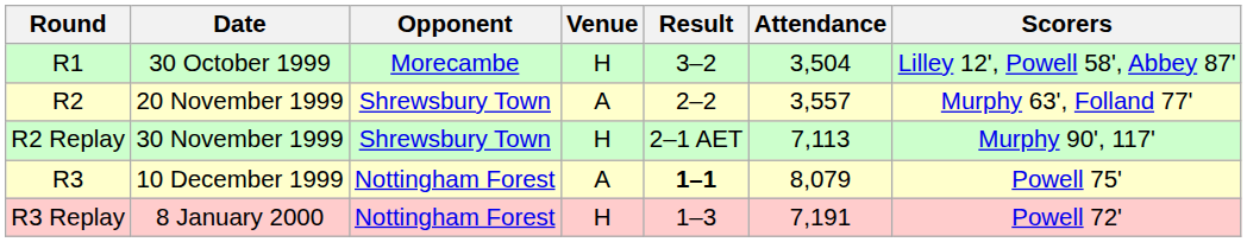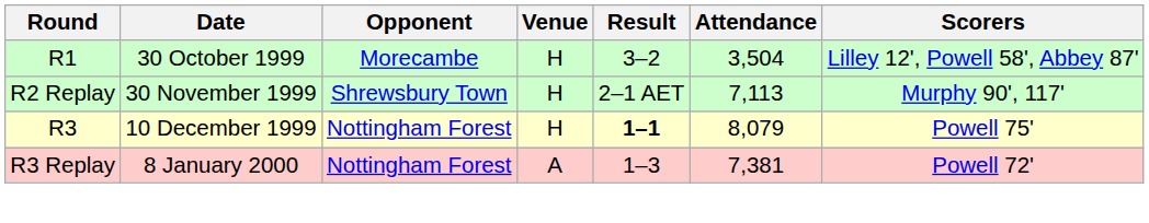 <table class= "wikitable " style="font-size:100%; text-align:center">
 <tr>
 <th>Round</th>
 <th>Date</th>
 <th>Opponent</th>
 <th>Venue</th>
 <th>Result</th>
 <th>Attendance</th>
 <th>Scorers</th>
 </tr>
 <tr style="background: #CCFFCC;">
 <td>R1</td>
 <td>30 October 1999</td>
 <td><a href='#'>Morecambe</a></td>
 <td>H</td>
 <td>3–2</td>
 <td>3,504</td>
 <td><a href='#'>Lilley</a> 12', <a href='#'>Powell</a> 58', <a href='#'>Abbey</a> 87'</td>
 </tr>
-<tr style="background: #FFFFCC;">
-<td>R2</td>
-<td>20 November 1999</td>
-<td><a href='#'>Shrewsbury Town</a></td>
-<td>A</td>
-<td>2–2</td>
-<td>3,557</td>
-<td><a href='#'>Murphy</a> 63', <a href='#'>Folland</a> 77'</td>
-</tr>
 <tr style="background: #CCFFCC;">
 <td>R2 Replay</td>
 <td>30 November 1999</td>
 <td><a href='#'>Shrewsbury Town</a></td>
 <td>H</td>
 <td>2–1 AET</td>
 <td>7,113</td>
 <td><a href='#'>Murphy</a> 90', 117'</td>
 </tr>
 <tr style="background: #FFFFCC;">
 <td>R3</td>
 <td>10 December 1999</td>
 <td><a href='#'>Nottingham Forest</a></td>
-<td>A</td>
+<td>H</td>
 <td><strong>1–1</strong></td>
 <td>8,079</td>
 <td><a href='#'>Powell</a> 75'</td>
 </tr>
 <tr style="background: #FFCCCC;">
 <td>R3 Replay</td>
 <td>8 January 2000</td>
 <td><a href='#'>Nottingham Forest</a></td>
-<td>H</td>
+<td>A</td>
 <td>1–3</td>
-<td>7,191</td>
+<td>7,381</td>
 <td><a href='#'>Powell</a> 72'</td>
 </tr>
 </table>
